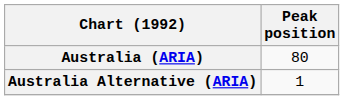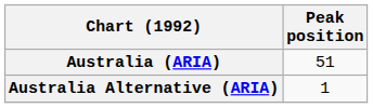 <table class="wikitable sortable plainrowheaders">
 <tr>
 <th>Chart (1992)</th>
 <th>Peak<br>position</th>
 </tr>
 <tr>
 <th scope="row">Australia (<a href='#'>ARIA</a>)</th>
-<td style="text-align:center;">80</td>
+<td style="text-align:center;">51</td>
 </tr>
 <tr>
 <th scope="row">Australia Alternative (<a href='#'>ARIA</a>)</th>
 <td style="text-align:center;">1</td>
 </tr>
 <tr>
 </tr>
 </table>
